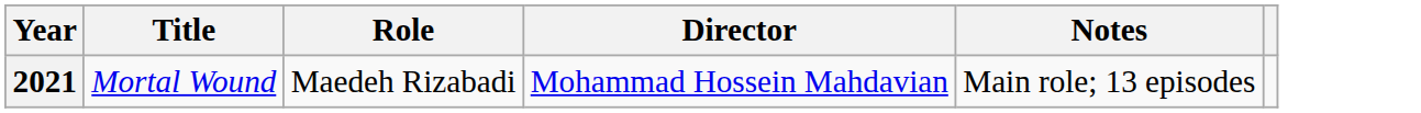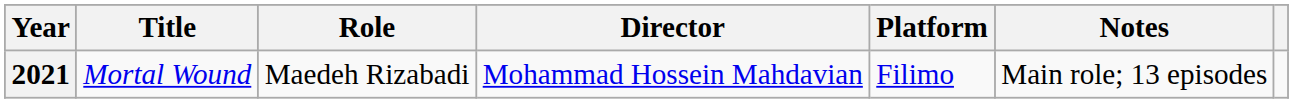 <table class="wikitable plainrowheaders sortable"  style=font-size:100%>
 <tr>
 <th scope="col">Year</th>
 <th scope="col">Title</th>
 <th scope="col">Role</th>
 <th scope="col">Director</th>
+<th scope="col" class="unsortable">Platform</th>
 <th scope="col">Notes</th>
 <th scope="col" class="unsortable"></th>
 </tr>
 <tr>
 <th scope="row">2021</th>
 <td><em><a href='#'>Mortal Wound</a></em></td>
 <td>Maedeh Rizabadi</td>
 <td><a href='#'>Mohammad Hossein Mahdavian</a></td>
+<td><a href='#'>Filimo</a></td>
 <td>Main role; 13 episodes</td>
 <td></td>
 </tr>
 </table>
